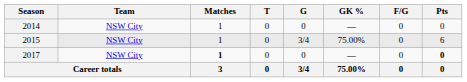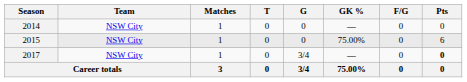 <table class="wikitable sortable"  style="font-size:90%; text-align:center; width:85%;">
 <tr>
 <th width=2%>Season</th>
 <th width=8%>Team</th>
 <th width=2%>Matches</th>
 <th width=2%>T</th>
 <th width=2%>G</th>
 <th width=2%>GK %</th>
 <th width=2%>F/G</th>
 <th width=2%>Pts</th>
 </tr>
 <tr>
 <th scope="row" style="text-align:center; font-weight:normal">2014</th>
 <td style="text-align:center;"> <a href='#'>NSW City</a></td>
 <td>1</td>
 <td>0</td>
 <td>0</td>
 <td>—</td>
 <td>0</td>
 <td>0</td>
 </tr>
 <tr style="background:#eaeaea;">
 <th scope="row" style="text-align:center; font-weight:normal">2015</th>
 <td style="text-align:center;"> <a href='#'>NSW City</a></td>
 <td>1</td>
 <td>0</td>
-<td>3/4</td>
+<td>0</td>
 <td>75.00%</td>
 <td>0</td>
 <td>6</td>
 </tr>
 <tr>
 <th scope="row" style="text-align:center; font-weight:normal">2017</th>
 <td style="text-align:center;"> <a href='#'>NSW City</a></td>
-<td><strong>1</strong></td>
+<td>1</td>
 <td>0</td>
-<td>0</td>
+<td>3/4</td>
 <td>—</td>
 <td>0</td>
 <td><strong>0</strong></td>
 </tr>
 <tr class="sortbottom">
 <th colspan=2>Career totals</th>
 <th>3</th>
 <th>0</th>
 <th>3/4</th>
 <th>75.00%</th>
 <th>0</th>
 <th>0</th>
 </tr>
 </table>
